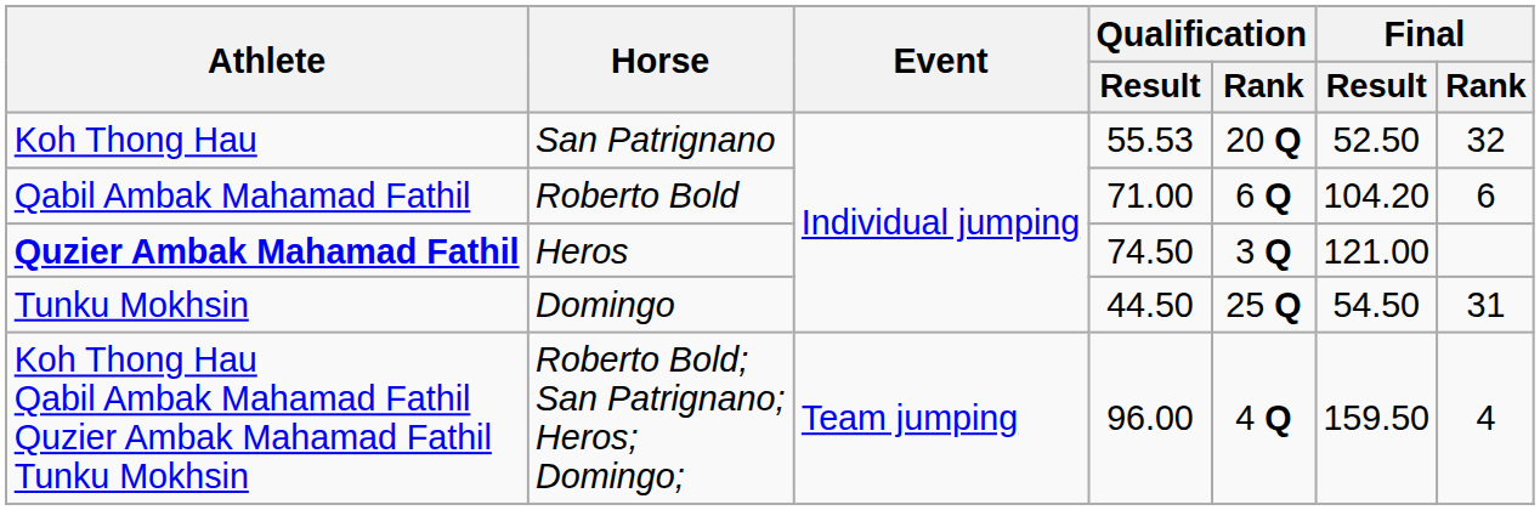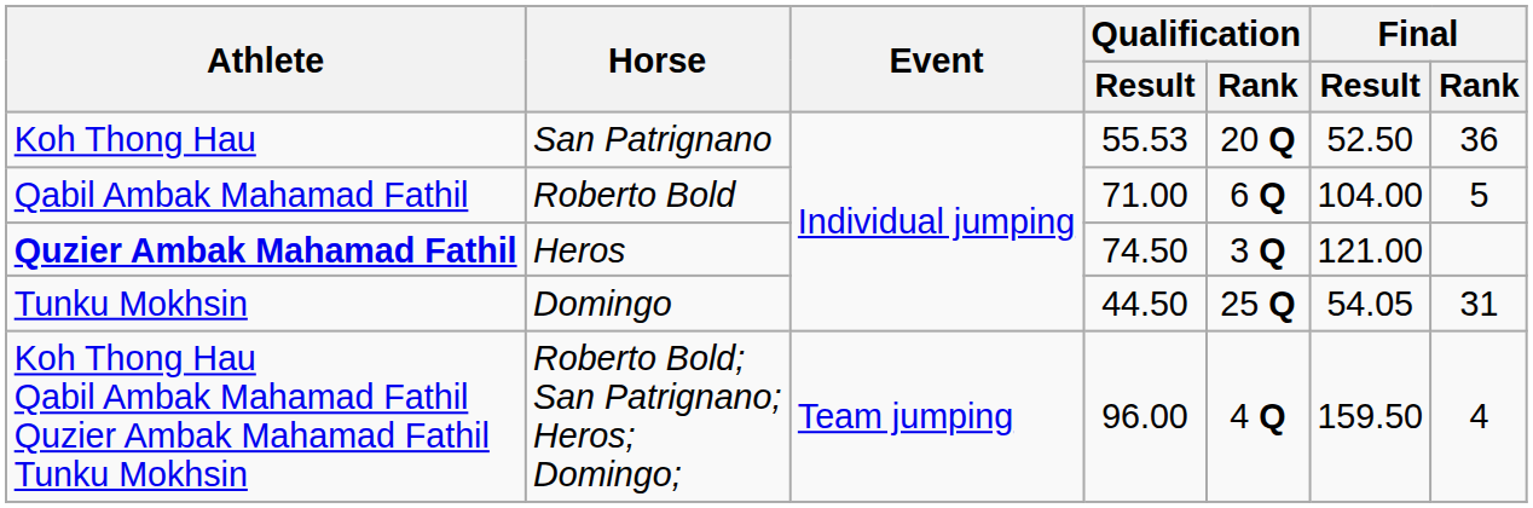 <table class="wikitable" style="font-size:90%">
 <tr>
 <th rowspan=2>Athlete</th>
 <th rowspan=2>Horse</th>
 <th rowspan=2>Event</th>
 <th colspan=2>Qualification</th>
 <th colspan=2>Final</th>
 </tr>
 <tr style="font-size:95%">
 <th>Result</th>
 <th>Rank</th>
 <th>Result</th>
 <th>Rank</th>
 </tr>
 <tr align=center>
 <td align=left><a href='#'>Koh Thong Hau</a></td>
 <td align=left><em>San Patrignano</em></td>
 <td align=left rowspan=4><a href='#'>Individual jumping</a></td>
 <td>55.53</td>
 <td>20 <strong>Q</strong></td>
 <td>52.50</td>
-<td>32</td>
+<td>36</td>
 </tr>
 <tr align=center>
 <td align=left><a href='#'>Qabil Ambak Mahamad Fathil</a></td>
 <td align=left><em>Roberto Bold</em></td>
 <td>71.00</td>
 <td>6 <strong>Q</strong></td>
-<td>104.20</td>
-<td>6</td>
+<td>104.00</td>
+<td>5</td>
 </tr>
 <tr align=center>
 <td align=left><strong><a href='#'>Quzier Ambak Mahamad Fathil</a></strong></td>
 <td align=left><em>Heros</em></td>
 <td>74.50</td>
 <td>3 <strong>Q</strong></td>
 <td>121.00</td>
 <td></td>
 </tr>
 <tr align=center>
 <td align=left><a href='#'>Tunku Mokhsin</a></td>
 <td align=left><em>Domingo</em></td>
 <td>44.50</td>
 <td>25 <strong>Q</strong></td>
-<td>54.50</td>
+<td>54.05</td>
 <td>31</td>
 </tr>
 <tr align=center>
 <td align=left><a href='#'>Koh Thong Hau</a><br><a href='#'>Qabil Ambak Mahamad Fathil</a><br><a href='#'>Quzier Ambak Mahamad Fathil</a><br><a href='#'>Tunku Mokhsin</a></td>
 <td align=left><em>Roberto Bold;<br>San Patrignano;<br>Heros;<br>Domingo;</em></td>
 <td align=left rowspan=2><a href='#'>Team jumping</a></td>
 <td>96.00</td>
 <td>4 <strong>Q</strong></td>
 <td>159.50</td>
 <td>4</td>
 </tr>
 </table>
